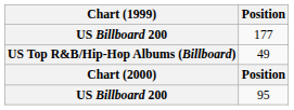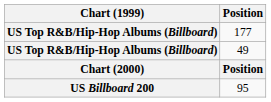 <table class="wikitable plainrowheaders" style="text-align:center">
 <tr>
 <th scope="col">Chart (1999)</th>
 <th scope="col">Position</th>
 </tr>
 <tr>
-<th scope="row">US <em>Billboard</em> 200</th>
+<th scope="row">US Top R&B/Hip-Hop Albums (<em>Billboard</em>)</th>
 <td>177</td>
 </tr>
 <tr>
 <th scope="row">US Top R&B/Hip-Hop Albums (<em>Billboard</em>)</th>
 <td>49</td>
 </tr>
 <tr>
 <th scope="col">Chart (2000)</th>
 <th scope="col">Position</th>
 </tr>
 <tr>
 <th scope="row">US <em>Billboard</em> 200</th>
 <td>95</td>
 </tr>
 </table>
